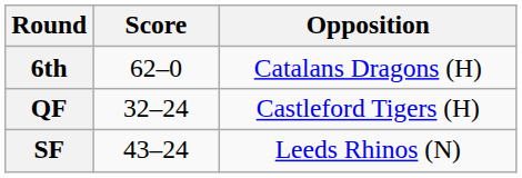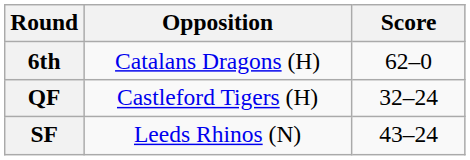 <table class="wikitable plainrowheaders" style="text-align:center;margin:0">
 <tr>
 <th scope="col" style="width:25px">Round</th>
+<th scope="col" style="width:175px">Opposition</th>
 <th scope="col" style="width:70px">Score</th>
-<th scope="col" style="width:175px">Opposition</th>
 </tr>
 <tr>
 <th scope=row style="text-align:center">6th</th>
+<td> <a href='#'>Catalans Dragons</a> (H)</td>
 <td>62–0</td>
-<td> <a href='#'>Catalans Dragons</a> (H)</td>
 </tr>
 <tr>
 <th scope=row style="text-align:center">QF</th>
+<td> <a href='#'>Castleford Tigers</a> (H)</td>
 <td>32–24</td>
-<td> <a href='#'>Castleford Tigers</a> (H)</td>
 </tr>
 <tr>
 <th scope=row style="text-align:center">SF</th>
+<td> <a href='#'>Leeds Rhinos</a> (N)</td>
 <td>43–24</td>
-<td> <a href='#'>Leeds Rhinos</a> (N)</td>
 </tr>
 </table>
